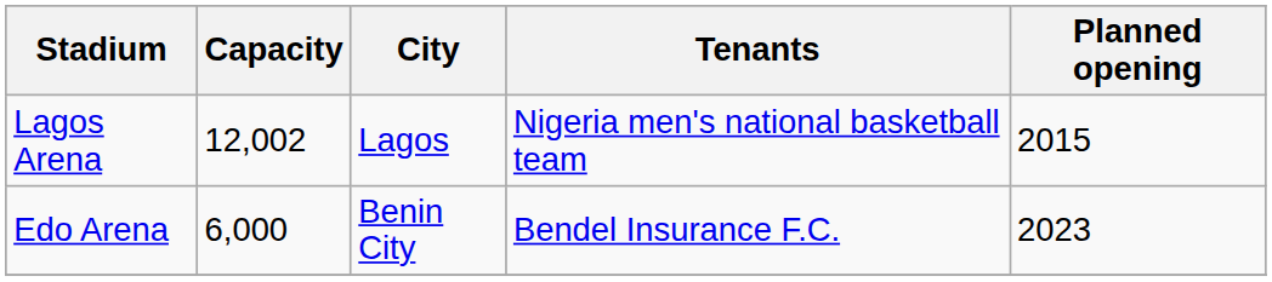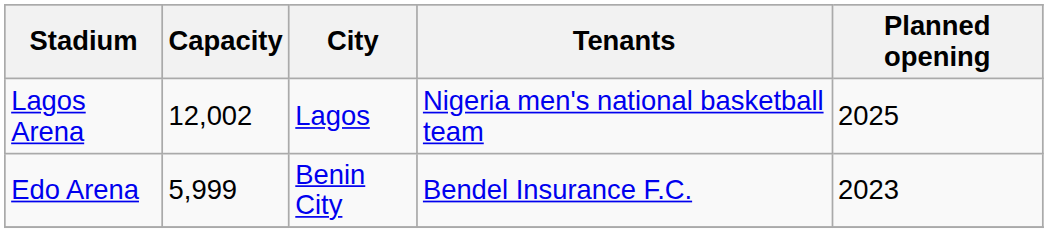 <table class="wikitable sortable">
 <tr>
 <th>Stadium</th>
 <th>Capacity</th>
 <th>City</th>
 <th>Tenants</th>
 <th>Planned opening</th>
 </tr>
 <tr>
 <td><a href='#'>Lagos Arena</a></td>
 <td>12,002</td>
 <td><a href='#'>Lagos</a></td>
 <td><a href='#'>Nigeria men's national basketball team</a></td>
-<td>2015</td>
+<td>2025</td>
 </tr>
 <tr>
 <td><a href='#'>Edo Arena</a></td>
-<td>6,000</td>
+<td>5,999</td>
 <td><a href='#'>Benin City</a></td>
 <td><a href='#'>Bendel Insurance F.C.</a></td>
 <td>2023</td>
 </tr>
 <tr>
 </tr>
 </table>
